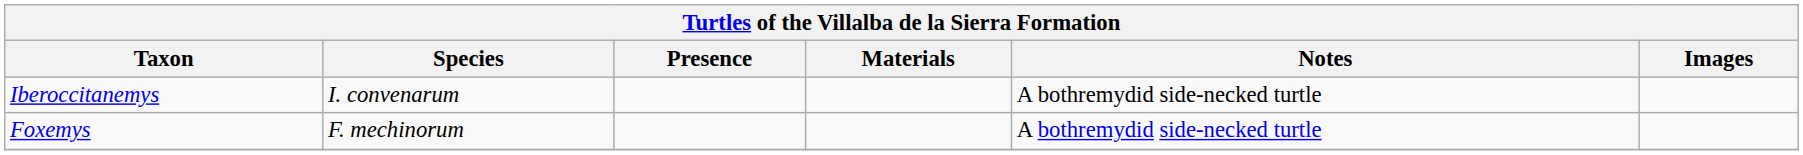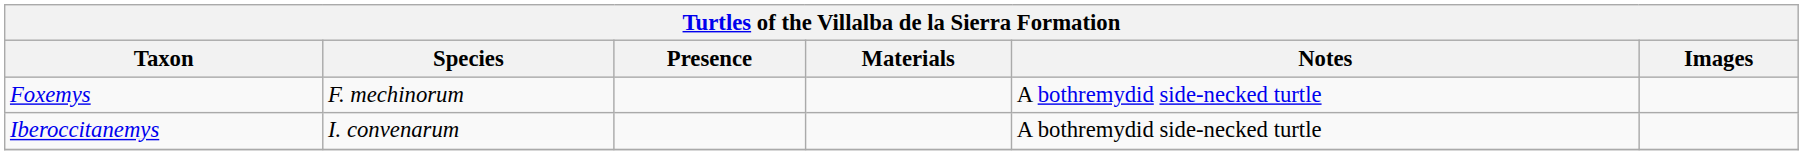 <table class="wikitable" align="center" width="100%">
 <tr>
 <th colspan="6" align="center"><strong><a href='#'>Turtles</a> of the Villalba de la Sierra Formation</strong></th>
 </tr>
 <tr>
 <th>Taxon</th>
 <th>Species</th>
 <th>Presence</th>
 <th>Materials</th>
 <th>Notes</th>
 <th>Images</th>
 </tr>
 <tr>
+<td><em><a href='#'>Foxemys</a></em></td>
+<td><em>F. mechinorum</em></td>
+<td></td>
+<td></td>
+<td>A <a href='#'>bothremydid</a> <a href='#'>side-necked turtle</a></td>
+<td></td>
+</tr>
+<tr>
 <td><em><a href='#'>Iberoccitanemys</a></em></td>
 <td><em>I. convenarum</em></td>
 <td></td>
 <td></td>
 <td>A bothremydid side-necked turtle</td>
 <td></td>
 </tr>
 <tr>
-<td><em><a href='#'>Foxemys</a></em></td>
-<td><em>F. mechinorum</em></td>
-<td></td>
-<td></td>
-<td>A <a href='#'>bothremydid</a> <a href='#'>side-necked turtle</a></td>
-<td></td>
-</tr>
-<tr>
 </tr>
 </table>
